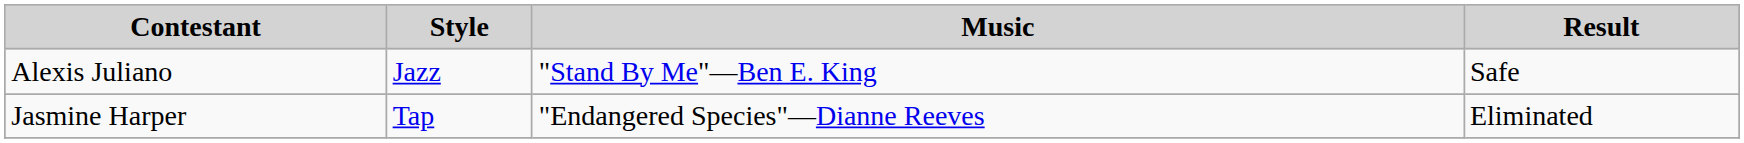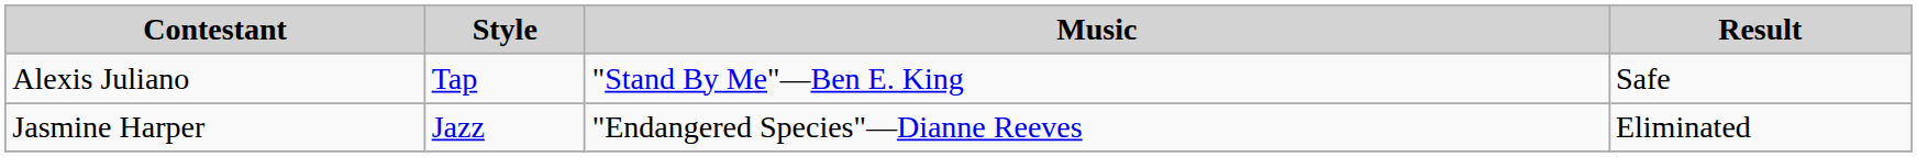 <table class="wikitable" style="width:50%;">
 <tr style="background:lightgrey; text-align:center;">
 <td><strong>Contestant</strong></td>
 <td><strong>Style</strong></td>
 <td><strong>Music</strong></td>
 <td><strong>Result</strong></td>
 </tr>
 <tr>
 <td>Alexis Juliano</td>
-<td><a href='#'>Jazz</a></td>
+<td><a href='#'>Tap</a></td>
 <td>"<a href='#'>Stand By Me</a>"—<a href='#'>Ben E. King</a></td>
 <td>Safe</td>
 </tr>
 <tr>
 <td>Jasmine Harper</td>
-<td><a href='#'>Tap</a></td>
+<td><a href='#'>Jazz</a></td>
 <td>"Endangered Species"—<a href='#'>Dianne Reeves</a></td>
 <td>Eliminated</td>
 </tr>
 </table>
